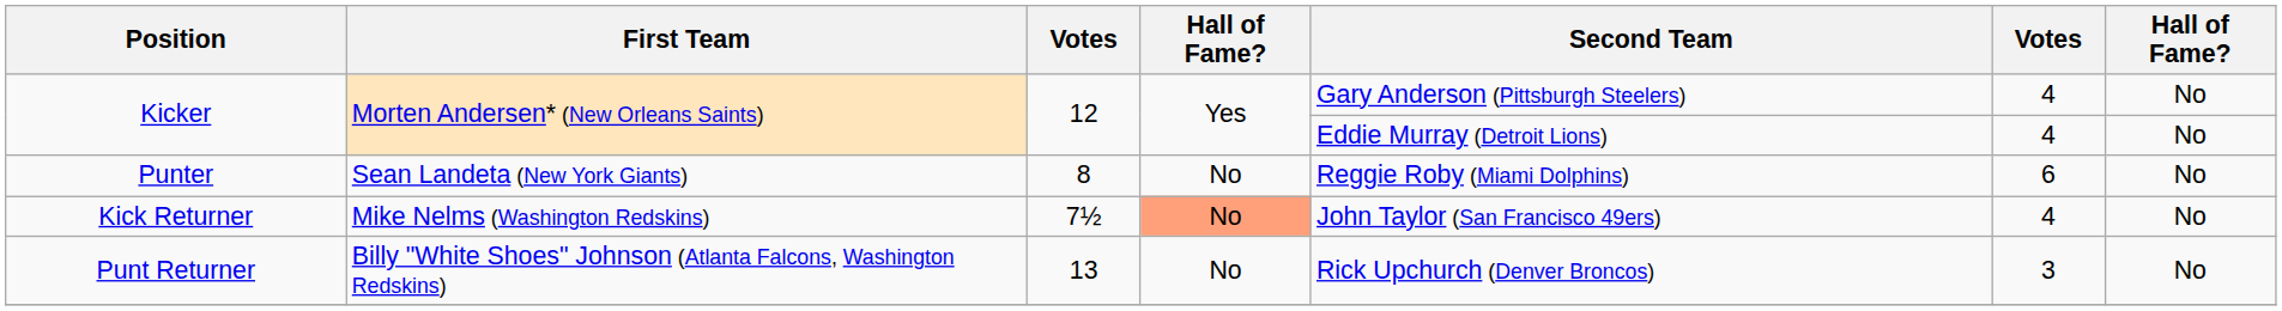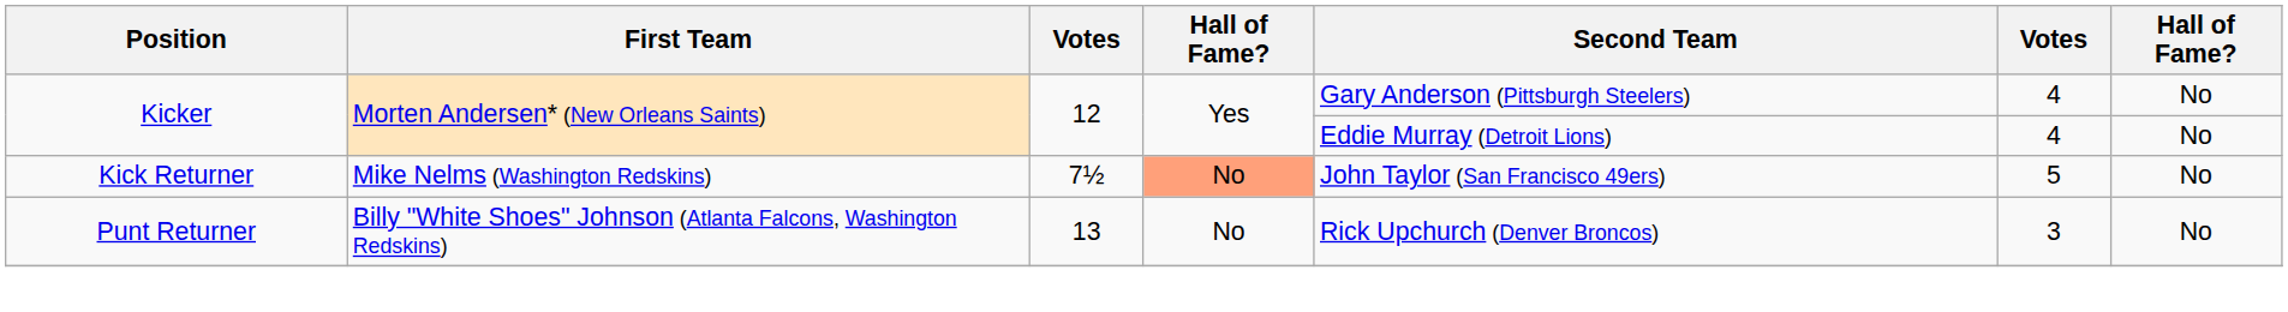 <table class="wikitable" width=90%>
 <tr>
 <th width=15%>Position</th>
 <th width=30%>First Team</th>
 <th width=5%>Votes</th>
 <th width=7.5%>Hall of Fame?</th>
 <th width=30%>Second Team</th>
 <th width=5%>Votes</th>
 <th width=7.5%>Hall of Fame?</th>
 </tr>
 <tr>
 <td align=center rowspan="2"><a href='#'>Kicker</a></td>
 <td style="background-color:#FFE6BD" rowspan="2"><a href='#'>Morten Andersen</a>*<small>  (<a href='#'>New Orleans Saints</a>)</small></td>
 <td align=center rowspan="2">12</td>
 <td align=center rowspan="2">Yes</td>
 <td><a href='#'>Gary Anderson</a><small>  (<a href='#'>Pittsburgh Steelers</a>)</small></td>
 <td align=center>4</td>
 <td align=center>No</td>
 </tr>
 <tr>
 <td><a href='#'>Eddie Murray</a><small>  (<a href='#'>Detroit Lions</a>)</small></td>
 <td align=center>4</td>
 <td align=center>No</td>
 </tr>
 <tr>
-<td align=center><a href='#'>Punter</a></td>
-<td><a href='#'>Sean Landeta</a><small>  (<a href='#'>New York Giants</a>)</small></td>
-<td align=center>8</td>
-<td align=center>No</td>
-<td><a href='#'>Reggie Roby</a><small>  (<a href='#'>Miami Dolphins</a>)</small></td>
-<td align=center>6</td>
-<td align=center>No</td>
-</tr>
-<tr>
 <td align=center><a href='#'>Kick Returner</a></td>
 <td><a href='#'>Mike Nelms</a><small>  (<a href='#'>Washington Redskins</a>)</small></td>
 <td align=center>7½</td>
 <td align=center style="background: lightsalmon;">No</td>
 <td><a href='#'>John Taylor</a><small>  (<a href='#'>San Francisco 49ers</a>)</small></td>
-<td align=center>4</td>
+<td align=center>5</td>
 <td align=center>No</td>
 </tr>
 <tr>
 <td align=center><a href='#'>Punt Returner</a></td>
 <td><a href='#'>Billy "White Shoes" Johnson</a><small>  (<a href='#'>Atlanta Falcons</a>, <a href='#'>Washington Redskins</a>)</small></td>
 <td align=center>13</td>
 <td align=center>No</td>
 <td><a href='#'>Rick Upchurch</a><small>  (<a href='#'>Denver Broncos</a>)</small></td>
 <td align=center>3</td>
 <td align=center>No</td>
 </tr>
 <tr>
 </tr>
 </table>
